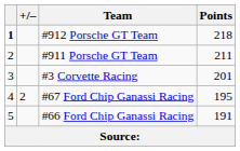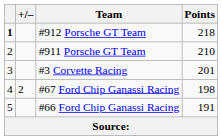 <table class="wikitable" style="font-size: 95%;">
 <tr>
 <th scope="col"></th>
 <th scope="col">+/–</th>
 <th scope="col">Team</th>
 <th scope="col">Points</th>
 </tr>
 <tr>
 <td align=center><strong>1</strong></td>
 <td align="left"></td>
 <td> #912 <a href='#'>Porsche GT Team</a></td>
 <td align=right>218</td>
 </tr>
 <tr>
 <td align=center>2</td>
 <td align="left"></td>
 <td> #911 <a href='#'>Porsche GT Team</a></td>
-<td align=right>211</td>
+<td align=right>210</td>
 </tr>
 <tr>
 <td align=center>3</td>
 <td align="left"></td>
 <td> #3 <a href='#'>Corvette Racing</a></td>
 <td align=right>201</td>
 </tr>
 <tr>
 <td align=center>4</td>
 <td align="left"> 2</td>
 <td> #67 <a href='#'>Ford Chip Ganassi Racing</a></td>
-<td align=right>195</td>
+<td align=right>198</td>
 </tr>
 <tr>
 <td align=center>5</td>
 <td align="left"></td>
 <td> #66 <a href='#'>Ford Chip Ganassi Racing</a></td>
 <td align=right>191</td>
 </tr>
 <tr>
 <th colspan=5>Source:</th>
 </tr>
 </table>
